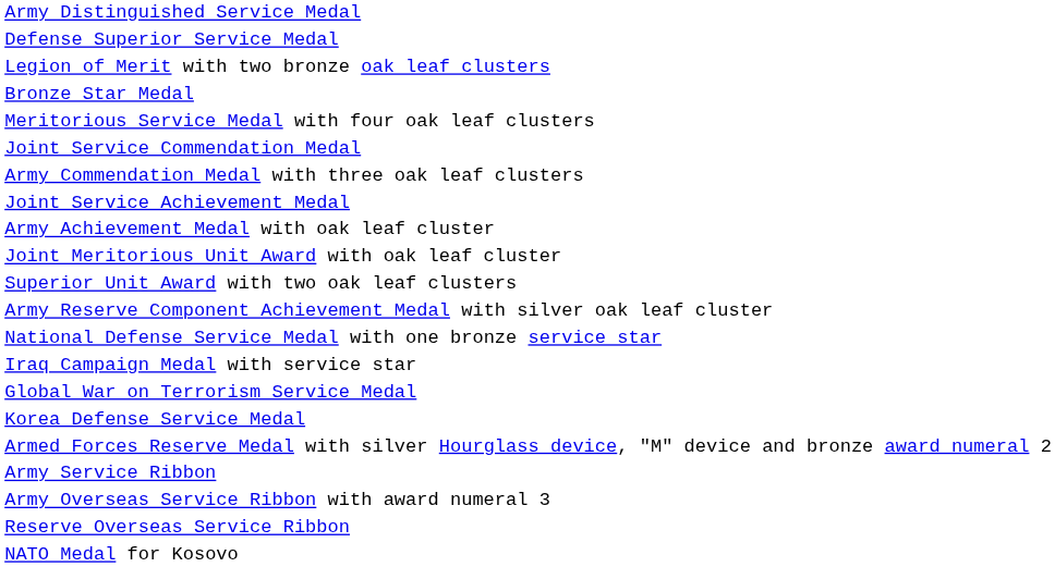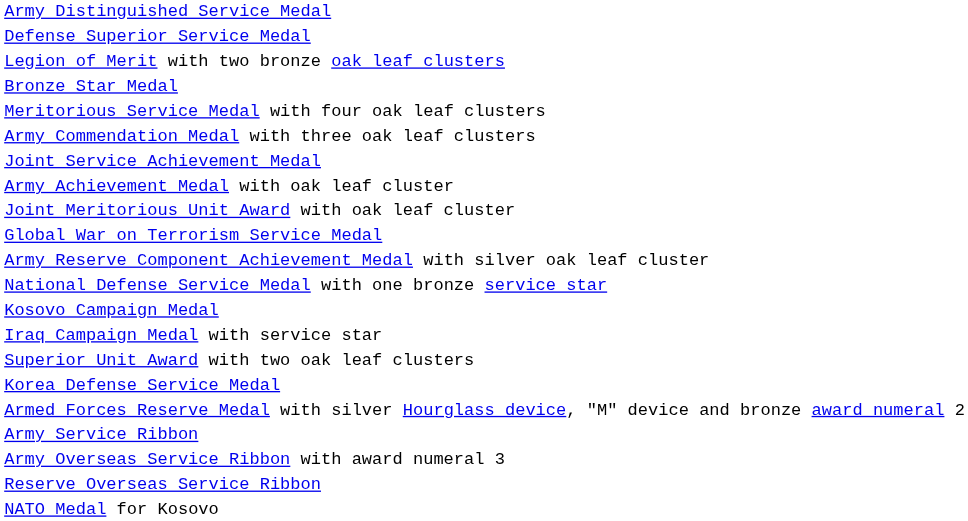 <table>
 <tr>
 <td></td>
 <td><a href='#'>Army Distinguished Service Medal</a></td>
 </tr>
 <tr>
 <td></td>
 <td><a href='#'>Defense Superior Service Medal</a></td>
 </tr>
 <tr>
 <td></td>
 <td><a href='#'>Legion of Merit</a> with two bronze <a href='#'>oak leaf clusters</a></td>
 </tr>
 <tr>
 <td></td>
 <td><a href='#'>Bronze Star Medal</a></td>
 </tr>
 <tr>
 <td></td>
 <td><a href='#'>Meritorious Service Medal</a> with four oak leaf clusters</td>
 </tr>
 <tr>
 <td></td>
-<td><a href='#'>Joint Service Commendation Medal</a></td>
-</tr>
-<tr>
-<td></td>
 <td><a href='#'>Army Commendation Medal</a> with three oak leaf clusters</td>
 </tr>
 <tr>
 <td></td>
 <td><a href='#'>Joint Service Achievement Medal</a></td>
 </tr>
 <tr>
 <td></td>
 <td><a href='#'>Army Achievement Medal</a> with oak leaf cluster</td>
 </tr>
 <tr>
 <td></td>
 <td><a href='#'>Joint Meritorious Unit Award</a> with oak leaf cluster</td>
 </tr>
 <tr>
 <td></td>
-<td><a href='#'>Superior Unit Award</a> with two oak leaf clusters</td>
+<td><a href='#'>Global War on Terrorism Service Medal</a></td>
 </tr>
 <tr>
 <td></td>
 <td><a href='#'>Army Reserve Component Achievement Medal</a> with silver oak leaf cluster</td>
 </tr>
 <tr>
 <td></td>
 <td><a href='#'>National Defense Service Medal</a> with one bronze <a href='#'>service star</a></td>
 </tr>
 <tr>
 <td></td>
+<td><a href='#'>Kosovo Campaign Medal</a></td>
+</tr>
+<tr>
+<td></td>
 <td><a href='#'>Iraq Campaign Medal</a> with service star</td>
 </tr>
 <tr>
 <td></td>
-<td><a href='#'>Global War on Terrorism Service Medal</a></td>
+<td><a href='#'>Superior Unit Award</a> with two oak leaf clusters</td>
 </tr>
 <tr>
 <td></td>
 <td><a href='#'>Korea Defense Service Medal</a></td>
 </tr>
 <tr>
 <td><span></span><span></span><span></span></td>
 <td><a href='#'>Armed Forces Reserve Medal</a> with silver <a href='#'>Hourglass device</a>, "M" device and bronze <a href='#'>award numeral</a> 2</td>
 </tr>
 <tr>
 <td></td>
 <td><a href='#'>Army Service Ribbon</a></td>
 </tr>
 <tr>
 <td><span></span></td>
 <td><a href='#'>Army Overseas Service Ribbon</a> with award numeral 3</td>
 </tr>
 <tr>
 <td></td>
 <td><a href='#'>Reserve Overseas Service Ribbon</a></td>
 </tr>
 <tr>
 <td></td>
 <td><a href='#'>NATO Medal</a> for Kosovo</td>
 </tr>
 </table>
